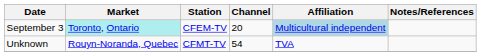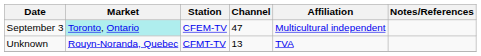 <table class="wikitable">
 <tr>
 <th>Date</th>
 <th>Market</th>
 <th>Station</th>
 <th>Channel</th>
 <th>Affiliation</th>
 <th>Notes/References</th>
 </tr>
 <tr>
 <td>September 3</td>
 <td style="background: paleturquoise;"><a href='#'>Toronto</a>, <a href='#'>Ontario</a></td>
 <td><a href='#'>CFEM-TV</a></td>
-<td>20</td>
-<td style="background: lightblue;"><a href='#'>Multicultural independent</a></td>
+<td>47</td>
+<td><a href='#'>Multicultural independent</a></td>
 <td></td>
 </tr>
 <tr>
 <td>Unknown</td>
 <td><a href='#'>Rouyn-Noranda, Quebec</a></td>
 <td><a href='#'>CFMT-TV</a></td>
-<td>54</td>
+<td>13</td>
 <td><a href='#'>TVA</a></td>
 <td></td>
 </tr>
 <tr>
 </tr>
 </table>
